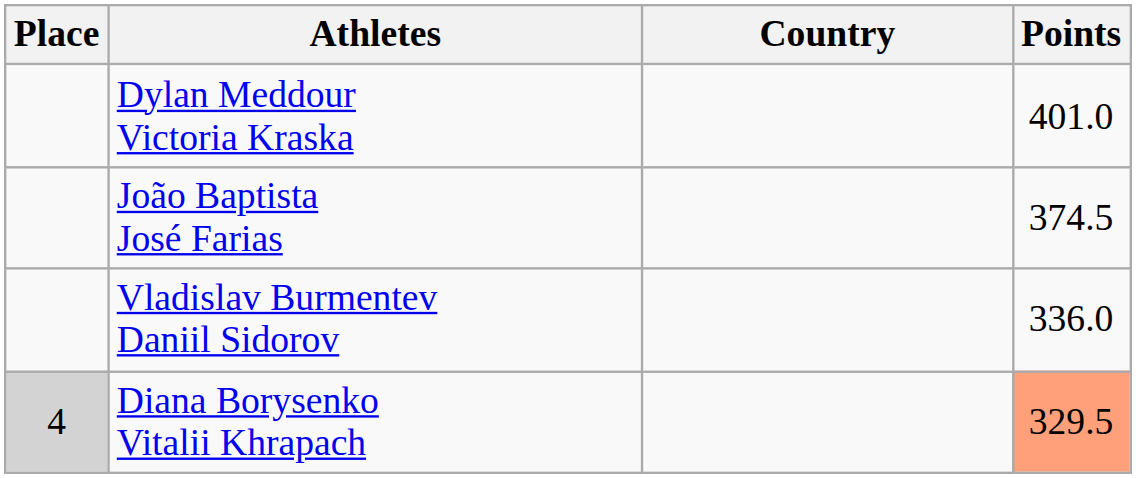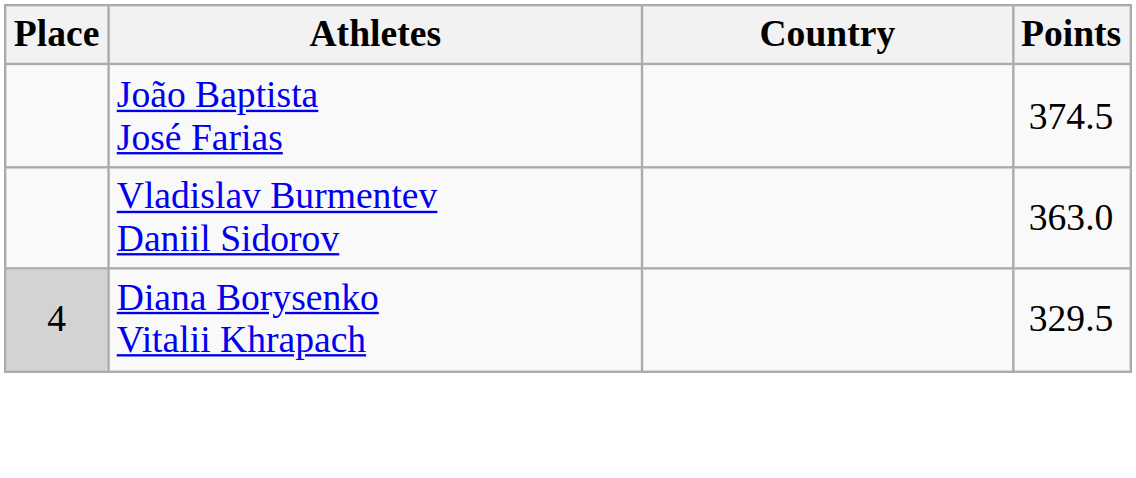 <table class="wikitable">
 <tr>
 <th>Place</th>
 <th width=220px>Athletes</th>
 <th width=150px>Country</th>
 <th>Points</th>
-</tr>
-<tr>
-<td align=center></td>
-<td><a href='#'>Dylan Meddour</a><br><a href='#'>Victoria Kraska</a></td>
-<td></td>
-<td align=center>401.0</td>
 </tr>
 <tr>
 <td align=center></td>
 <td><a href='#'>João Baptista</a><br><a href='#'>José Farias</a></td>
 <td></td>
 <td align=center>374.5</td>
 </tr>
 <tr>
 <td align=center></td>
 <td><a href='#'>Vladislav Burmentev</a><br><a href='#'>Daniil Sidorov</a></td>
 <td></td>
-<td align=center>336.0</td>
+<td align=center>363.0</td>
 </tr>
 <tr>
 <td align=center style="background: lightgrey;">4</td>
 <td><a href='#'>Diana Borysenko</a><br><a href='#'>Vitalii Khrapach</a></td>
 <td></td>
-<td align=center style="background: lightsalmon;">329.5</td>
+<td align=center>329.5</td>
 </tr>
 </table>
